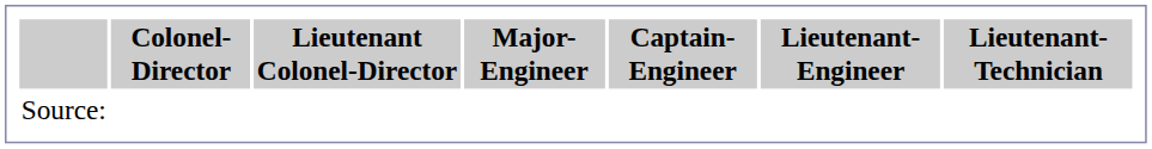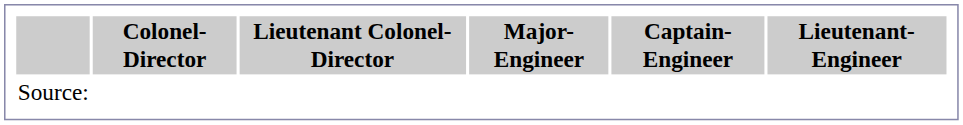 <table style="width:100%; border:1px solid #8888aa; background:#fff; padding:5px; font-size:95%; margin:0 12px 12px 0; text-align:center;">
 <tr style="background:#ccc;">
 <th></th>
 <th colspan="1">Colonel-Director</th>
 <th colspan="1">Lieutenant Colonel-Director</th>
 <th colspan="1">Major-Engineer</th>
 <th colspan="1">Captain-Engineer</th>
 <th colspan="1">Lieutenant-Engineer</th>
-<th colspan="1">Lieutenant-Technician</th>
 </tr>
 <tr style="text-align:center;">
 <td>Source:</td>
 <td></td>
 <td></td>
 <td></td>
 <td></td>
 <td></td>
-<td></td>
 </tr>
 </table>
